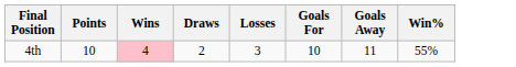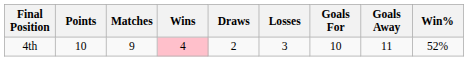 <table class="wikitable" style="font-size: 95%; text-align: center;">
 <tr>
 <th width=60>Final Position</th>
 <th width=60>Points</th>
+<th width=60>Matches</th>
 <th width=60>Wins</th>
 <th width=60>Draws</th>
 <th width=60>Losses</th>
 <th width=60>Goals For</th>
 <th width=60>Goals Away</th>
 <th width=60>Win%</th>
 </tr>
 <tr>
 <td>4th</td>
 <td>10</td>
+<td>9</td>
 <td style="background: pink;">4</td>
 <td>2</td>
 <td>3</td>
 <td>10</td>
 <td>11</td>
-<td>55%</td>
+<td>52%</td>
 </tr>
 </table>
